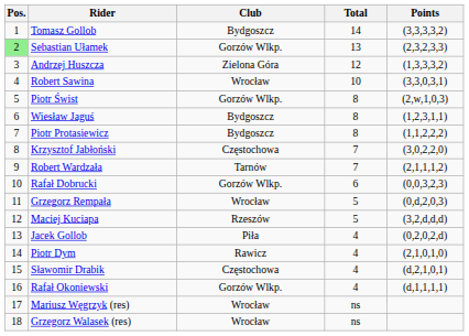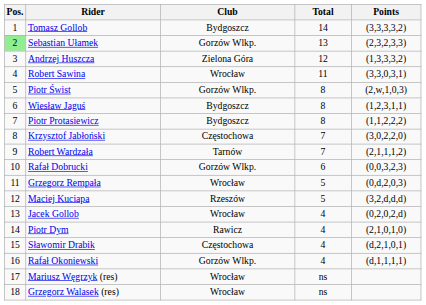 <table class=wikitable style="font-size:93%;">
 <tr>
 <th width=25px>Pos.</th>
 <th width=200px>Rider</th>
 <th width=200px>Club</th>
 <th width=80px>Total</th>
 <th width=100px>Points</th>
 </tr>
 <tr align=center>
 <td>1</td>
 <td align=left><a href='#'>Tomasz Gollob</a></td>
 <td>Bydgoszcz</td>
 <td>14</td>
 <td>(3,3,3,3,2)</td>
 </tr>
 <tr align=center>
 <td style="background: lightgreen;">2</td>
 <td align=left><a href='#'>Sebastian Ułamek</a></td>
 <td>Gorzów Wlkp.</td>
 <td>13</td>
 <td>(2,3,2,3,3)</td>
 </tr>
 <tr align=center>
 <td>3</td>
 <td align=left><a href='#'>Andrzej Huszcza</a></td>
 <td>Zielona Góra</td>
 <td>12</td>
 <td>(1,3,3,3,2)</td>
 </tr>
 <tr align=center>
 <td>4</td>
 <td align=left><a href='#'>Robert Sawina</a></td>
 <td>Wrocław</td>
-<td>10</td>
+<td>11</td>
 <td>(3,3,0,3,1)</td>
 </tr>
 <tr align=center>
 <td>5</td>
 <td align=left><a href='#'>Piotr Świst</a></td>
 <td>Gorzów Wlkp.</td>
 <td>8</td>
 <td>(2,w,1,0,3)</td>
 </tr>
 <tr align=center>
 <td>6</td>
 <td align=left><a href='#'>Wiesław Jaguś</a></td>
 <td>Bydgoszcz</td>
 <td>8</td>
 <td>(1,2,3,1,1)</td>
 </tr>
 <tr align=center>
 <td>7</td>
 <td align=left><a href='#'>Piotr Protasiewicz</a></td>
 <td>Bydgoszcz</td>
 <td>8</td>
 <td>(1,1,2,2,2)</td>
 </tr>
 <tr align=center>
 <td>8</td>
 <td align=left><a href='#'>Krzysztof Jabłoński</a></td>
 <td>Częstochowa</td>
 <td>7</td>
 <td>(3,0,2,2,0)</td>
 </tr>
 <tr align=center>
 <td>9</td>
 <td align=left><a href='#'>Robert Wardzała</a></td>
 <td>Tarnów</td>
 <td>7</td>
 <td>(2,1,1,1,2)</td>
 </tr>
 <tr align=center>
 <td>10</td>
 <td align=left><a href='#'>Rafał Dobrucki</a></td>
 <td>Gorzów Wlkp.</td>
 <td>6</td>
 <td>(0,0,3,2,3)</td>
 </tr>
 <tr align=center>
 <td>11</td>
 <td align=left><a href='#'>Grzegorz Rempała</a></td>
 <td>Wrocław</td>
 <td>5</td>
 <td>(0,d,2,0,3)</td>
 </tr>
 <tr align=center>
 <td>12</td>
 <td align=left><a href='#'>Maciej Kuciapa</a></td>
 <td>Rzeszów</td>
 <td>5</td>
 <td>(3,2,d,d,d)</td>
 </tr>
 <tr align=center>
 <td>13</td>
 <td align=left><a href='#'>Jacek Gollob</a></td>
-<td>Piła</td>
+<td>Wrocław</td>
 <td>4</td>
 <td>(0,2,0,2,d)</td>
 </tr>
 <tr align=center>
 <td>14</td>
 <td align=left><a href='#'>Piotr Dym</a></td>
 <td>Rawicz</td>
 <td>4</td>
 <td>(2,1,0,1,0)</td>
 </tr>
 <tr align=center>
 <td>15</td>
 <td align=left><a href='#'>Sławomir Drabik</a></td>
 <td>Częstochowa</td>
 <td>4</td>
 <td>(d,2,1,0,1)</td>
 </tr>
 <tr align=center>
 <td>16</td>
 <td align=left><a href='#'>Rafał Okoniewski</a></td>
 <td>Gorzów Wlkp.</td>
 <td>4</td>
 <td>(d,1,1,1,1)</td>
 </tr>
 <tr align=center>
 <td>17</td>
 <td align=left><a href='#'>Mariusz Węgrzyk</a> (res)</td>
 <td>Wrocław</td>
 <td>ns</td>
 <td></td>
 </tr>
 <tr align=center>
 <td>18</td>
 <td align=left><a href='#'>Grzegorz Walasek</a> (res)</td>
 <td>Wrocław</td>
 <td>ns</td>
 <td></td>
 </tr>
 </table>
